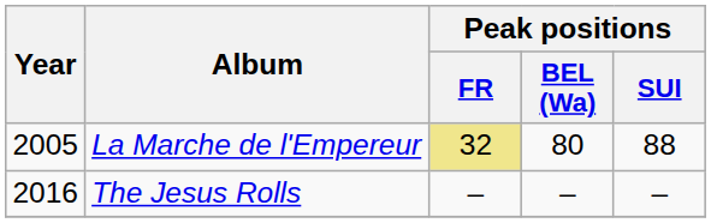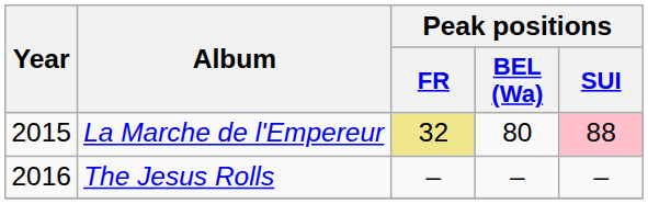 <table class="wikitable">
 <tr>
 <th align="center" rowspan="2" width="10">Year</th>
 <th align="center" rowspan="2" width="180">Album</th>
 <th align="center" colspan="3" width="30">Peak positions</th>
 </tr>
 <tr>
 <th scope="col" style="width:3em;font-size:90%;"><a href='#'>FR</a><br></th>
 <th scope="col" style="width:3em;font-size:90%;"><a href='#'>BEL <br>(Wa)</a><br></th>
 <th scope="col" style="width:3em;font-size:90%;"><a href='#'>SUI</a><br></th>
 </tr>
 <tr>
-<td align="center" rowspan="1">2005</td>
+<td align="center" rowspan="1">2015</td>
 <td><em><a href='#'>La Marche de l'Empereur</a></em></td>
 <td align="center" style="background: khaki;">32</td>
 <td align="center">80</td>
-<td align="center">88</td>
+<td align="center" style="background: pink;">88</td>
 </tr>
 <tr>
 <td align="center" rowspan="1">2016</td>
 <td><em><a href='#'>The Jesus Rolls</a></em></td>
 <td align="center">–</td>
 <td align="center">–</td>
 <td align="center">–</td>
 </tr>
 <tr>
 </tr>
 </table>
